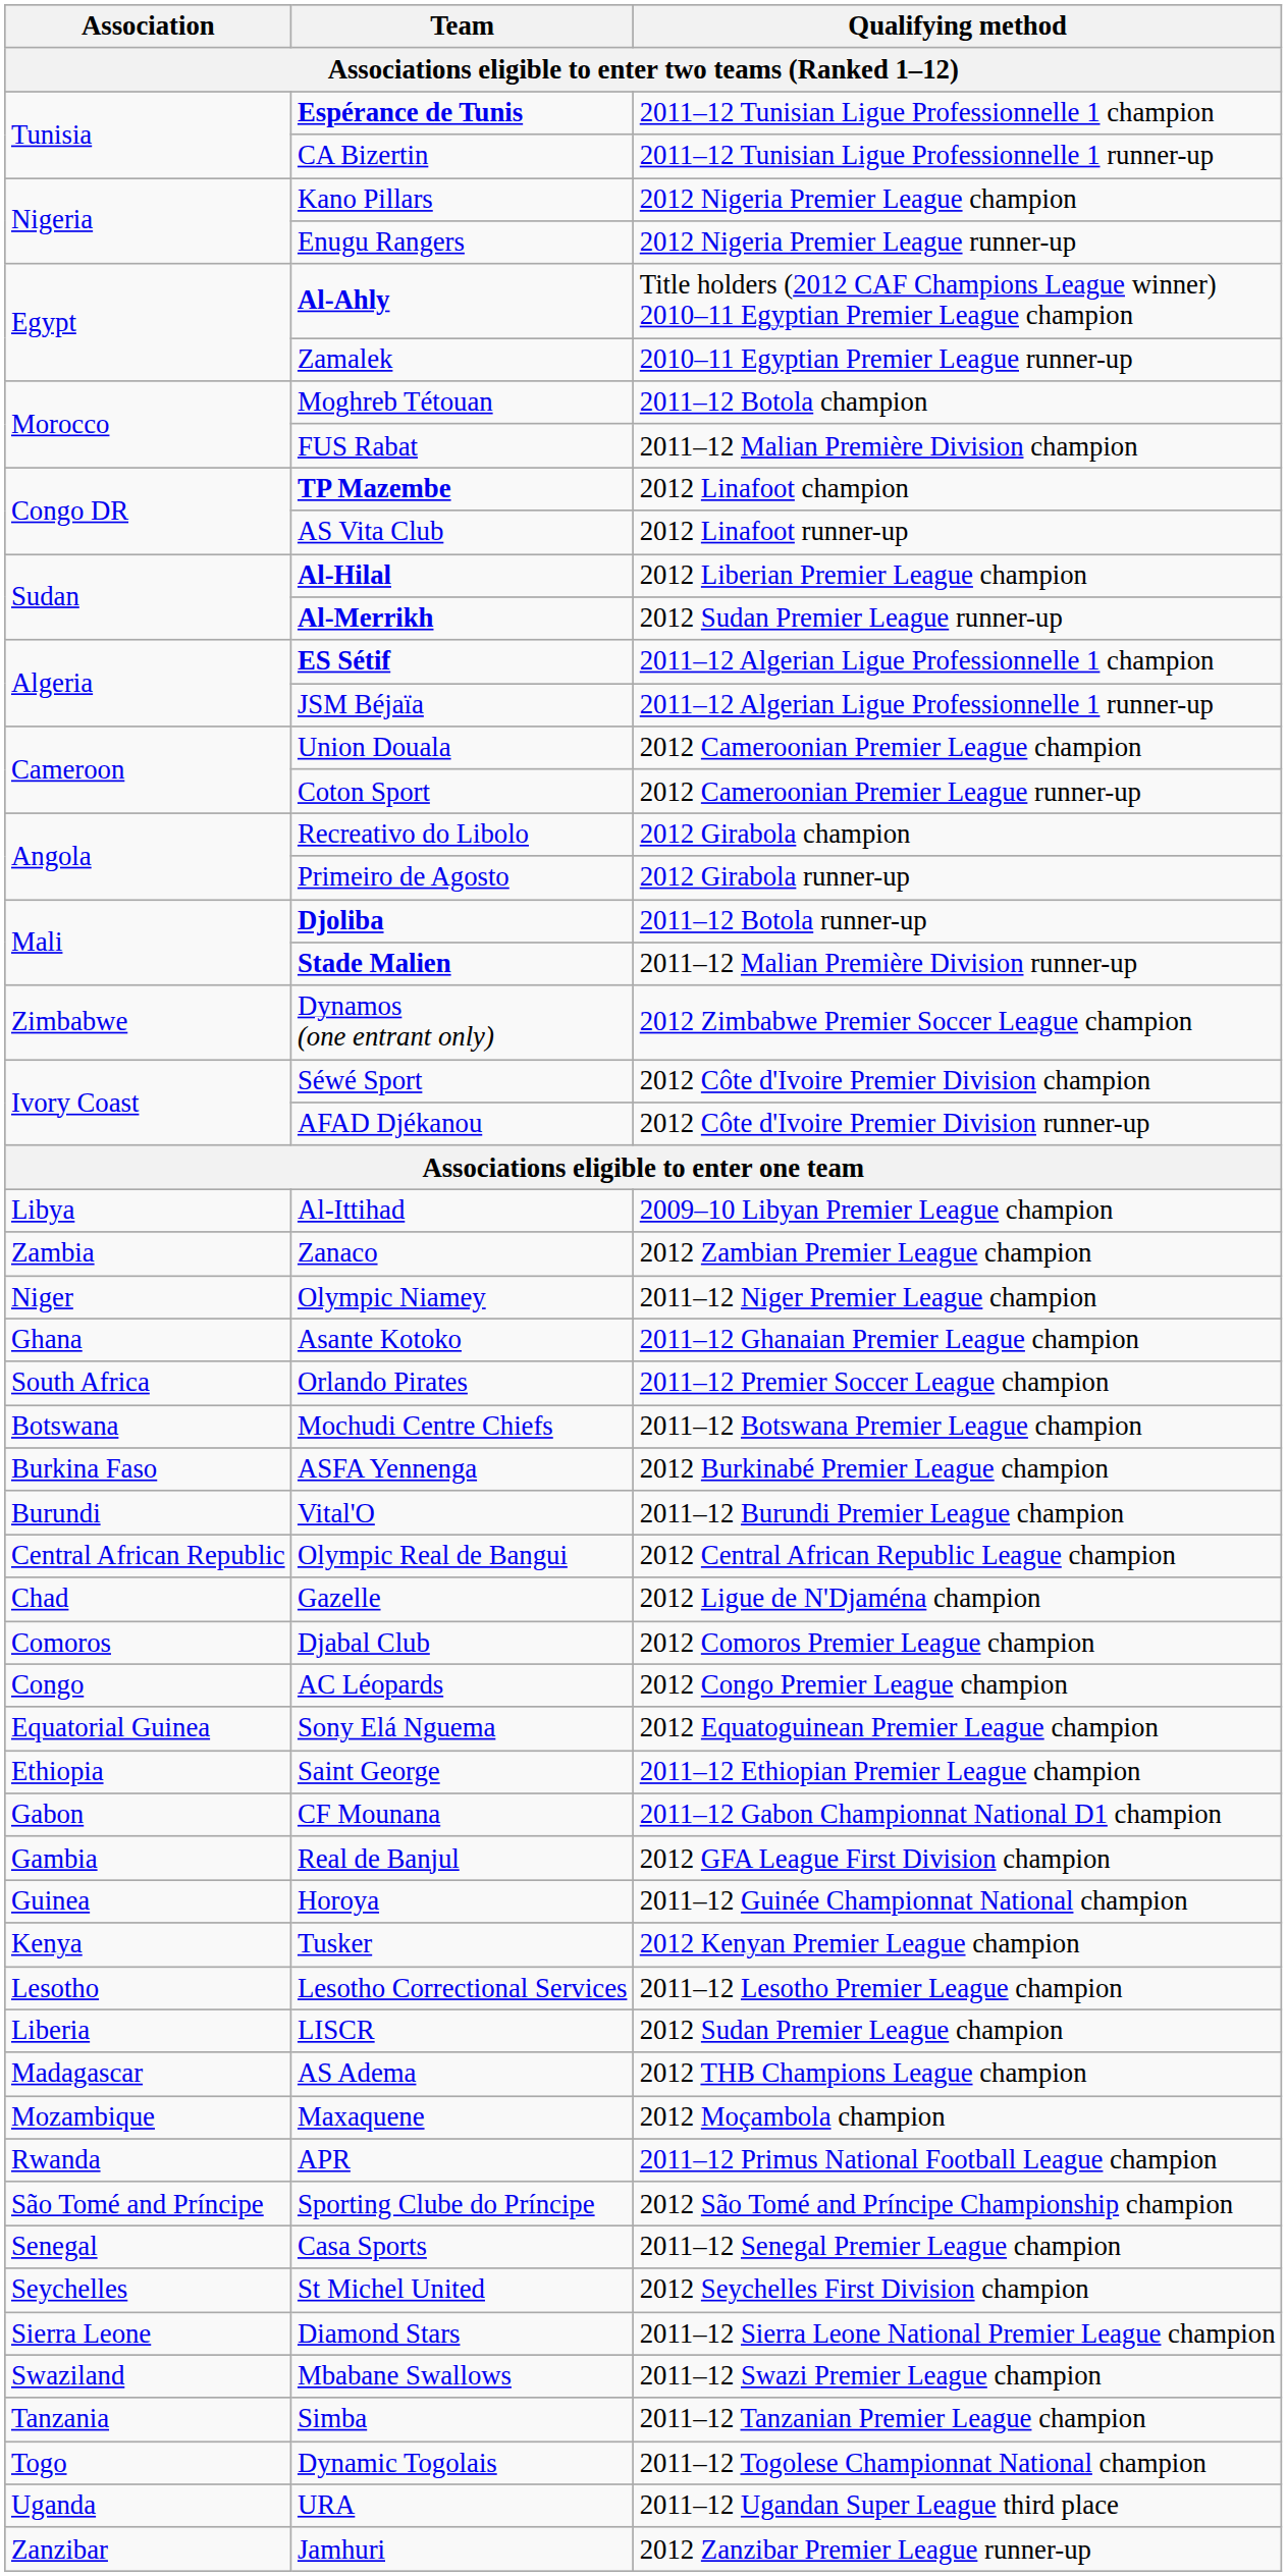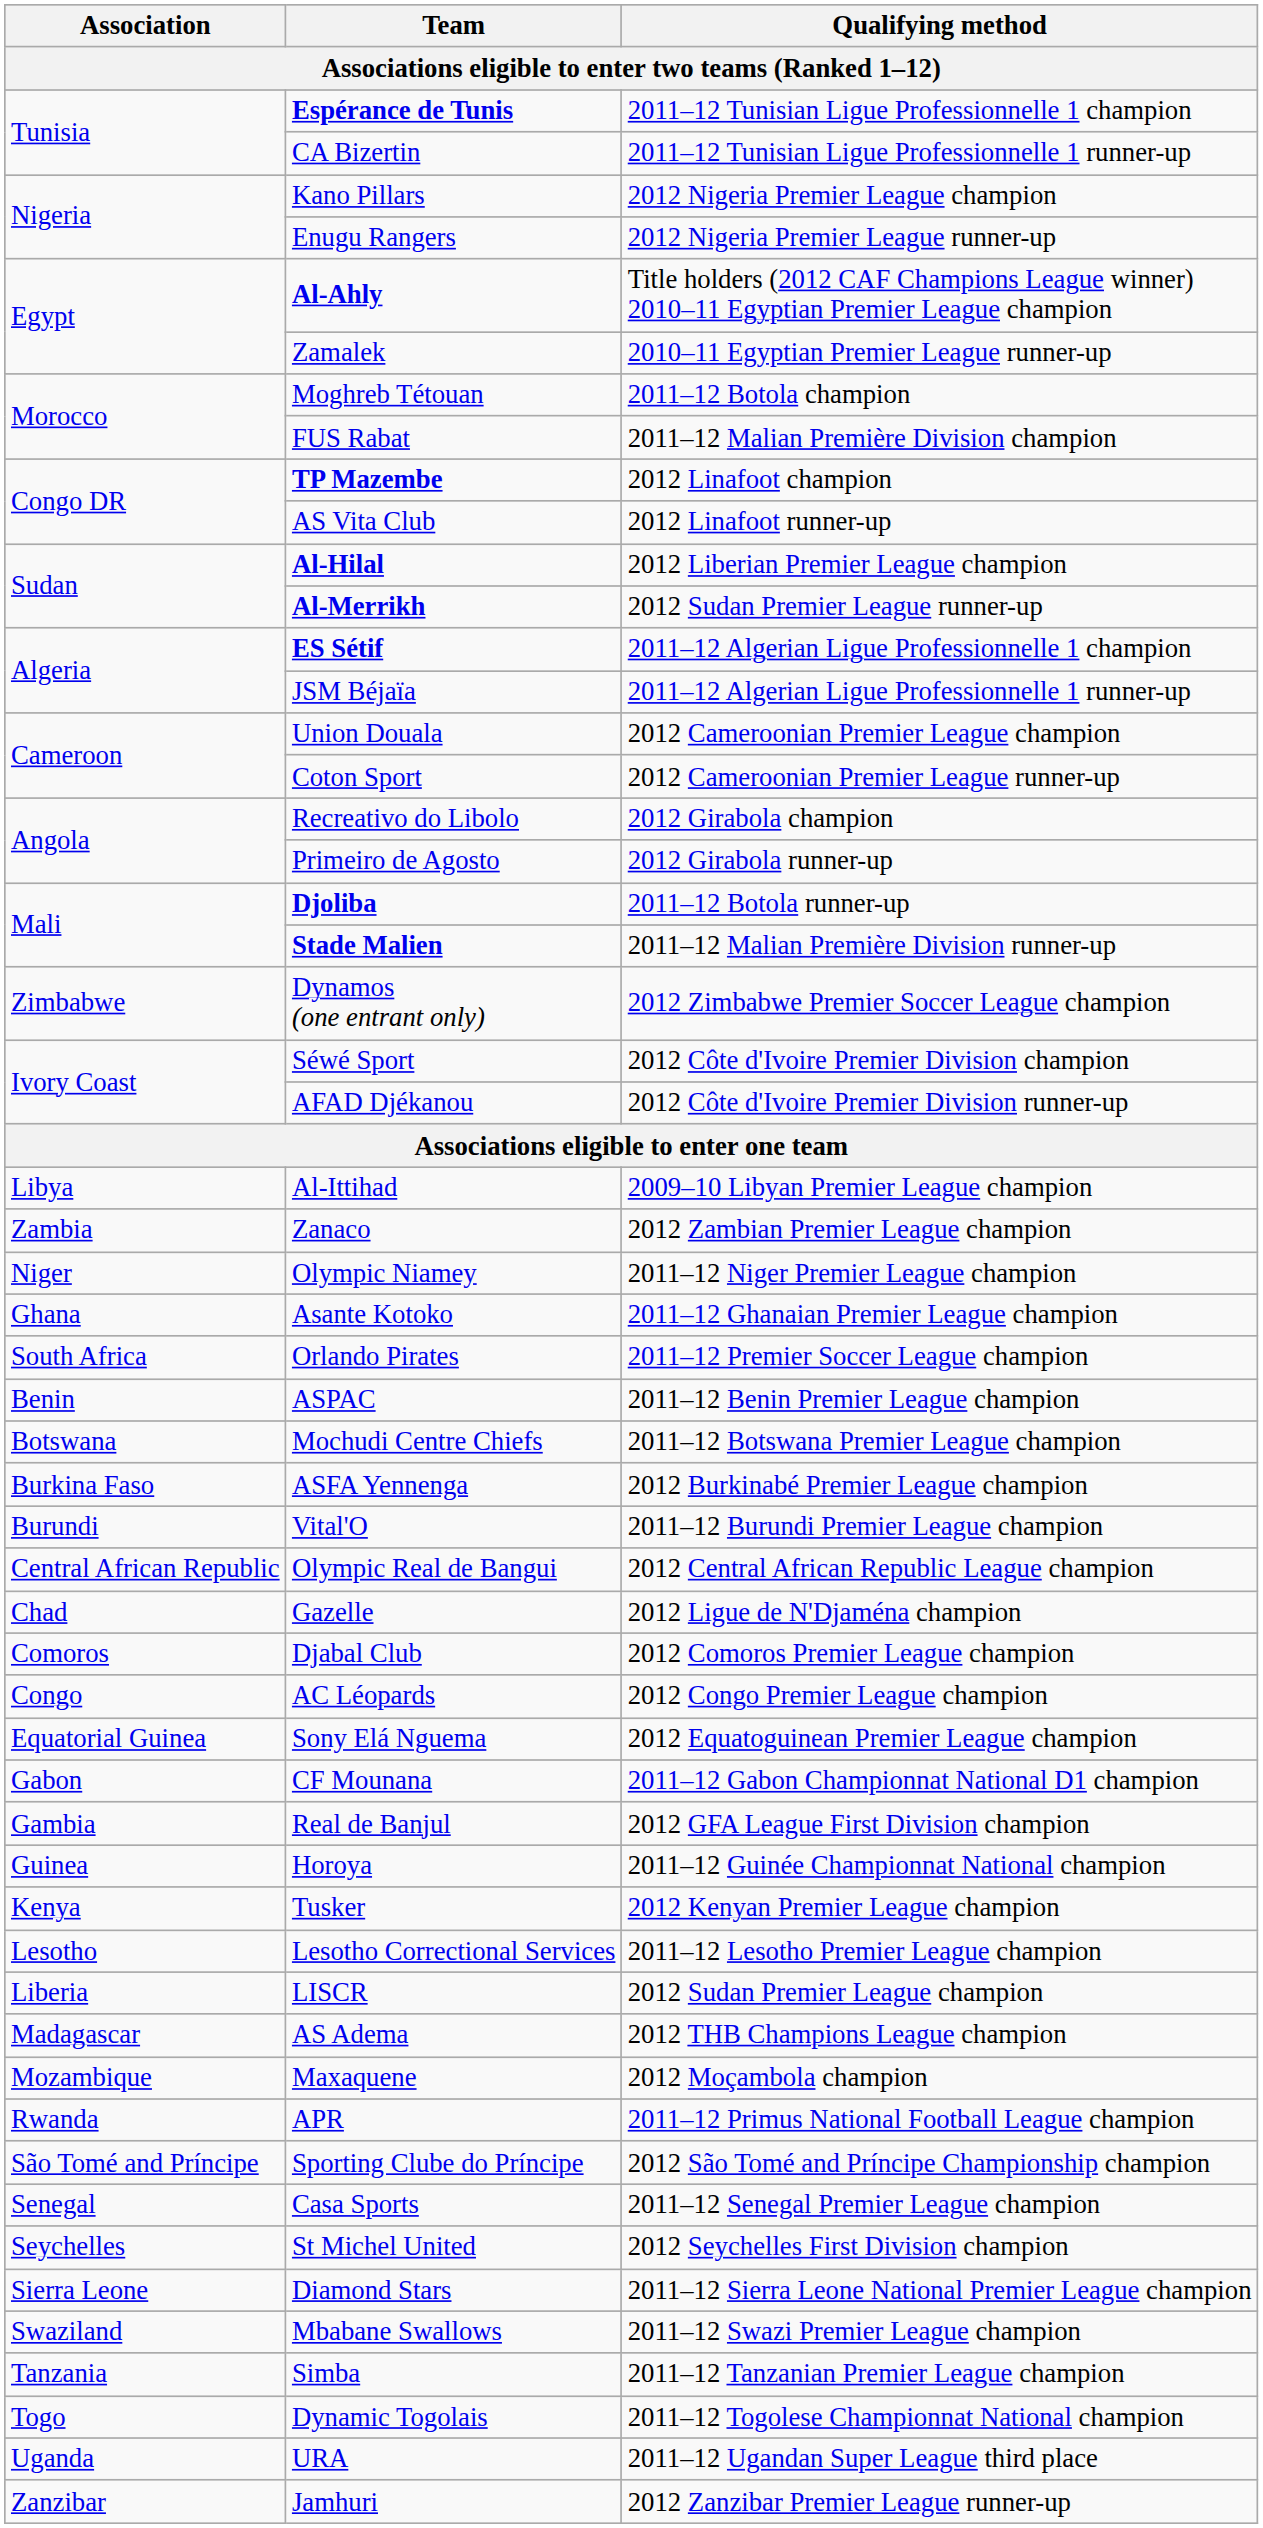 <table class="wikitable">
 <tr>
 <th>Association</th>
 <th>Team</th>
 <th>Qualifying method</th>
 </tr>
 <tr>
 <th colspan=3>Associations eligible to enter two teams (Ranked 1–12)</th>
 </tr>
 <tr>
 <td rowspan=2> <a href='#'>Tunisia</a><br></td>
 <td><strong><a href='#'>Espérance de Tunis</a></strong></td>
 <td><a href='#'>2011–12 Tunisian Ligue Professionnelle 1</a> champion</td>
 </tr>
 <tr>
 <td><a href='#'>CA Bizertin</a></td>
 <td><a href='#'>2011–12 Tunisian Ligue Professionnelle 1</a> runner-up</td>
 </tr>
 <tr>
 <td rowspan=2> <a href='#'>Nigeria</a><br></td>
 <td><a href='#'>Kano Pillars</a></td>
 <td><a href='#'>2012 Nigeria Premier League</a> champion</td>
 </tr>
 <tr>
 <td><a href='#'>Enugu Rangers</a></td>
 <td><a href='#'>2012 Nigeria Premier League</a> runner-up</td>
 </tr>
 <tr>
 <td rowspan=2> <a href='#'>Egypt</a><br></td>
 <td><strong><a href='#'>Al-Ahly</a></strong></td>
 <td>Title holders (<a href='#'>2012 CAF Champions League</a> winner)<br><a href='#'>2010–11 Egyptian Premier League</a> champion</td>
 </tr>
 <tr>
 <td><a href='#'>Zamalek</a></td>
 <td><a href='#'>2010–11 Egyptian Premier League</a> runner-up</td>
 </tr>
 <tr>
 <td rowspan=2> <a href='#'>Morocco</a><br></td>
 <td><a href='#'>Moghreb Tétouan</a></td>
 <td><a href='#'>2011–12 Botola</a> champion</td>
 </tr>
 <tr>
 <td><a href='#'>FUS Rabat</a></td>
 <td>2011–12 <a href='#'>Malian Première Division</a> champion</td>
 </tr>
 <tr>
 <td rowspan=2> <a href='#'>Congo DR</a><br></td>
 <td><strong><a href='#'>TP Mazembe</a></strong></td>
 <td>2012 <a href='#'>Linafoot</a> champion</td>
 </tr>
 <tr>
 <td><a href='#'>AS Vita Club</a></td>
 <td>2012 <a href='#'>Linafoot</a> runner-up</td>
 </tr>
 <tr>
 <td rowspan=2> <a href='#'>Sudan</a><br></td>
 <td><strong><a href='#'>Al-Hilal</a></strong></td>
 <td>2012 <a href='#'>Liberian Premier League</a> champion</td>
 </tr>
 <tr>
 <td><strong><a href='#'>Al-Merrikh</a></strong></td>
 <td>2012 <a href='#'>Sudan Premier League</a> runner-up</td>
 </tr>
 <tr>
 <td rowspan=2> <a href='#'>Algeria</a><br></td>
 <td><strong><a href='#'>ES Sétif</a></strong></td>
 <td><a href='#'>2011–12 Algerian Ligue Professionnelle 1</a> champion</td>
 </tr>
 <tr>
 <td><a href='#'>JSM Béjaïa</a></td>
 <td><a href='#'>2011–12 Algerian Ligue Professionnelle 1</a> runner-up</td>
 </tr>
 <tr>
 <td rowspan=2> <a href='#'>Cameroon</a><br></td>
 <td><a href='#'>Union Douala</a></td>
 <td>2012 <a href='#'>Cameroonian Premier League</a> champion</td>
 </tr>
 <tr>
 <td><a href='#'>Coton Sport</a></td>
 <td>2012 <a href='#'>Cameroonian Premier League</a> runner-up</td>
 </tr>
 <tr>
 <td rowspan=2> <a href='#'>Angola</a><br></td>
 <td><a href='#'>Recreativo do Libolo</a></td>
 <td><a href='#'>2012 Girabola</a> champion</td>
 </tr>
 <tr>
 <td><a href='#'>Primeiro de Agosto</a></td>
 <td><a href='#'>2012 Girabola</a> runner-up</td>
 </tr>
 <tr>
 <td rowspan=2> <a href='#'>Mali</a><br></td>
 <td><strong><a href='#'>Djoliba</a></strong></td>
 <td><a href='#'>2011–12 Botola</a> runner-up</td>
 </tr>
 <tr>
 <td><strong><a href='#'>Stade Malien</a></strong></td>
 <td>2011–12 <a href='#'>Malian Première Division</a> runner-up</td>
 </tr>
 <tr>
 <td> <a href='#'>Zimbabwe</a><br></td>
 <td><a href='#'>Dynamos</a><br><em>(one entrant only)</em></td>
 <td><a href='#'>2012 Zimbabwe Premier Soccer League</a> champion</td>
 </tr>
 <tr>
 <td rowspan=2> <a href='#'>Ivory Coast</a><br></td>
 <td><a href='#'>Séwé Sport</a></td>
 <td>2012 <a href='#'>Côte d'Ivoire Premier Division</a> champion</td>
 </tr>
 <tr>
 <td><a href='#'>AFAD Djékanou</a></td>
 <td>2012 <a href='#'>Côte d'Ivoire Premier Division</a> runner-up</td>
 </tr>
 <tr>
 <th colspan=3>Associations eligible to enter one team</th>
 </tr>
 <tr>
 <td> <a href='#'>Libya</a><br></td>
 <td><a href='#'>Al-Ittihad</a></td>
 <td><a href='#'>2009–10 Libyan Premier League</a> champion</td>
 </tr>
 <tr>
 <td> <a href='#'>Zambia</a><br></td>
 <td><a href='#'>Zanaco</a></td>
 <td>2012 <a href='#'>Zambian Premier League</a> champion</td>
 </tr>
 <tr>
 <td> <a href='#'>Niger</a><br></td>
 <td><a href='#'>Olympic Niamey</a></td>
 <td>2011–12 <a href='#'>Niger Premier League</a> champion</td>
 </tr>
 <tr>
 <td> <a href='#'>Ghana</a><br></td>
 <td><a href='#'>Asante Kotoko</a></td>
 <td><a href='#'>2011–12 Ghanaian Premier League</a> champion</td>
 </tr>
 <tr>
 <td> <a href='#'>South Africa</a><br></td>
 <td><a href='#'>Orlando Pirates</a></td>
 <td><a href='#'>2011–12 Premier Soccer League</a> champion</td>
 </tr>
 <tr>
+<td> <a href='#'>Benin</a></td>
+<td><a href='#'>ASPAC</a></td>
+<td>2011–12 <a href='#'>Benin Premier League</a> champion</td>
+</tr>
+<tr>
 <td> <a href='#'>Botswana</a></td>
 <td><a href='#'>Mochudi Centre Chiefs</a></td>
 <td>2011–12 <a href='#'>Botswana Premier League</a> champion</td>
 </tr>
 <tr>
 <td> <a href='#'>Burkina Faso</a></td>
 <td><a href='#'>ASFA Yennenga</a></td>
 <td>2012 <a href='#'>Burkinabé Premier League</a> champion</td>
 </tr>
 <tr>
 <td> <a href='#'>Burundi</a></td>
 <td><a href='#'>Vital'O</a></td>
 <td>2011–12 <a href='#'>Burundi Premier League</a> champion</td>
 </tr>
 <tr>
 <td> <a href='#'>Central African Republic</a></td>
 <td><a href='#'>Olympic Real de Bangui</a></td>
 <td>2012 <a href='#'>Central African Republic League</a> champion</td>
 </tr>
 <tr>
 <td> <a href='#'>Chad</a></td>
 <td><a href='#'>Gazelle</a></td>
 <td>2012 <a href='#'>Ligue de N'Djaména</a> champion</td>
 </tr>
 <tr>
 <td> <a href='#'>Comoros</a></td>
 <td><a href='#'>Djabal Club</a></td>
 <td>2012 <a href='#'>Comoros Premier League</a> champion</td>
 </tr>
 <tr>
 <td> <a href='#'>Congo</a></td>
 <td><a href='#'>AC Léopards</a></td>
 <td>2012 <a href='#'>Congo Premier League</a> champion</td>
 </tr>
 <tr>
 <td> <a href='#'>Equatorial Guinea</a></td>
 <td><a href='#'>Sony Elá Nguema</a></td>
 <td>2012 <a href='#'>Equatoguinean Premier League</a> champion</td>
-</tr>
-<tr>
-<td> <a href='#'>Ethiopia</a></td>
-<td><a href='#'>Saint George</a></td>
-<td><a href='#'>2011–12 Ethiopian Premier League</a> champion</td>
 </tr>
 <tr>
 <td> <a href='#'>Gabon</a></td>
 <td><a href='#'>CF Mounana</a></td>
 <td><a href='#'>2011–12 Gabon Championnat National D1</a> champion</td>
 </tr>
 <tr>
 <td> <a href='#'>Gambia</a></td>
 <td><a href='#'>Real de Banjul</a></td>
 <td>2012 <a href='#'>GFA League First Division</a> champion</td>
 </tr>
 <tr>
 <td> <a href='#'>Guinea</a></td>
 <td><a href='#'>Horoya</a></td>
 <td>2011–12 <a href='#'>Guinée Championnat National</a> champion</td>
 </tr>
 <tr>
 <td> <a href='#'>Kenya</a></td>
 <td><a href='#'>Tusker</a></td>
 <td><a href='#'>2012 Kenyan Premier League</a> champion</td>
 </tr>
 <tr>
 <td> <a href='#'>Lesotho</a></td>
 <td><a href='#'>Lesotho Correctional Services</a></td>
 <td>2011–12 <a href='#'>Lesotho Premier League</a> champion</td>
 </tr>
 <tr>
 <td> <a href='#'>Liberia</a></td>
 <td><a href='#'>LISCR</a></td>
 <td>2012 <a href='#'>Sudan Premier League</a> champion</td>
 </tr>
 <tr>
 <td> <a href='#'>Madagascar</a></td>
 <td><a href='#'>AS Adema</a></td>
 <td>2012 <a href='#'>THB Champions League</a> champion</td>
 </tr>
 <tr>
 <td> <a href='#'>Mozambique</a></td>
 <td><a href='#'>Maxaquene</a></td>
 <td>2012 <a href='#'>Moçambola</a> champion</td>
 </tr>
 <tr>
 <td> <a href='#'>Rwanda</a></td>
 <td><a href='#'>APR</a></td>
 <td><a href='#'>2011–12 Primus National Football League</a> champion</td>
 </tr>
 <tr>
 <td> <a href='#'>São Tomé and Príncipe</a></td>
 <td><a href='#'>Sporting Clube do Príncipe</a></td>
 <td>2012 <a href='#'>São Tomé and Príncipe Championship</a> champion</td>
 </tr>
 <tr>
 <td> <a href='#'>Senegal</a></td>
 <td><a href='#'>Casa Sports</a></td>
 <td>2011–12 <a href='#'>Senegal Premier League</a> champion</td>
 </tr>
 <tr>
 <td> <a href='#'>Seychelles</a></td>
 <td><a href='#'>St Michel United</a></td>
 <td>2012 <a href='#'>Seychelles First Division</a> champion</td>
 </tr>
 <tr>
 <td> <a href='#'>Sierra Leone</a></td>
 <td><a href='#'>Diamond Stars</a></td>
 <td>2011–12 <a href='#'>Sierra Leone National Premier League</a> champion</td>
 </tr>
 <tr>
 <td> <a href='#'>Swaziland</a></td>
 <td><a href='#'>Mbabane Swallows</a></td>
 <td>2011–12 <a href='#'>Swazi Premier League</a> champion</td>
 </tr>
 <tr>
 <td> <a href='#'>Tanzania</a></td>
 <td><a href='#'>Simba</a></td>
 <td>2011–12 <a href='#'>Tanzanian Premier League</a> champion</td>
 </tr>
 <tr>
 <td> <a href='#'>Togo</a></td>
 <td><a href='#'>Dynamic Togolais</a></td>
 <td>2011–12 <a href='#'>Togolese Championnat National</a> champion</td>
 </tr>
 <tr>
 <td> <a href='#'>Uganda</a></td>
 <td><a href='#'>URA</a></td>
 <td>2011–12 <a href='#'>Ugandan Super League</a> third place</td>
 </tr>
 <tr>
 <td> <a href='#'>Zanzibar</a></td>
 <td><a href='#'>Jamhuri</a></td>
 <td>2012 <a href='#'>Zanzibar Premier League</a> runner-up</td>
 </tr>
 </table>
